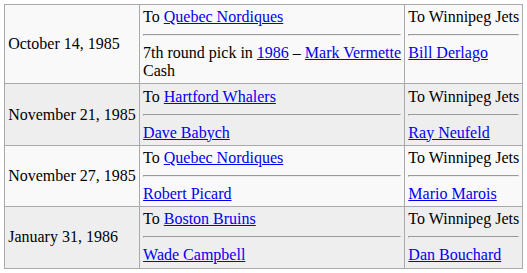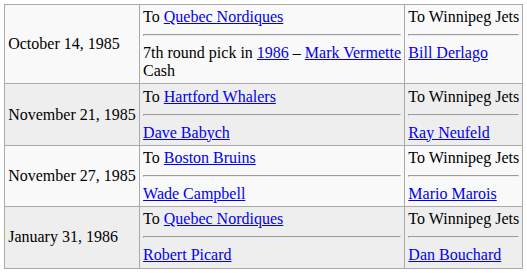 <table class="wikitable">
 <tr>
 </tr>
 <tr>
 <td>October 14, 1985</td>
 <td valign="top">To <a href='#'>Quebec Nordiques</a><hr>7th round pick in <a href='#'>1986</a> – <a href='#'>Mark Vermette</a> <br> Cash</td>
 <td valign="top">To Winnipeg Jets<hr><a href='#'>Bill Derlago</a></td>
 </tr>
 <tr bgcolor="#eeeeee">
 <td>November 21, 1985</td>
 <td valign="top">To <a href='#'>Hartford Whalers</a><hr><a href='#'>Dave Babych</a></td>
 <td valign="top">To Winnipeg Jets<hr><a href='#'>Ray Neufeld</a></td>
 </tr>
 <tr>
 <td>November 27, 1985</td>
-<td valign="top">To <a href='#'>Quebec Nordiques</a><hr><a href='#'>Robert Picard</a></td>
+<td valign="top">To <a href='#'>Boston Bruins</a><hr><a href='#'>Wade Campbell</a></td>
 <td valign="top">To Winnipeg Jets<hr><a href='#'>Mario Marois</a></td>
 </tr>
 <tr bgcolor="#eeeeee">
 <td>January 31, 1986</td>
-<td valign="top">To <a href='#'>Boston Bruins</a><hr><a href='#'>Wade Campbell</a></td>
+<td valign="top">To <a href='#'>Quebec Nordiques</a><hr><a href='#'>Robert Picard</a></td>
 <td valign="top">To Winnipeg Jets<hr><a href='#'>Dan Bouchard</a></td>
 </tr>
 </table>
